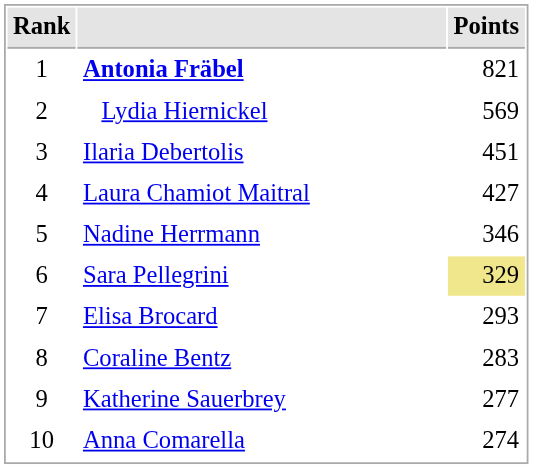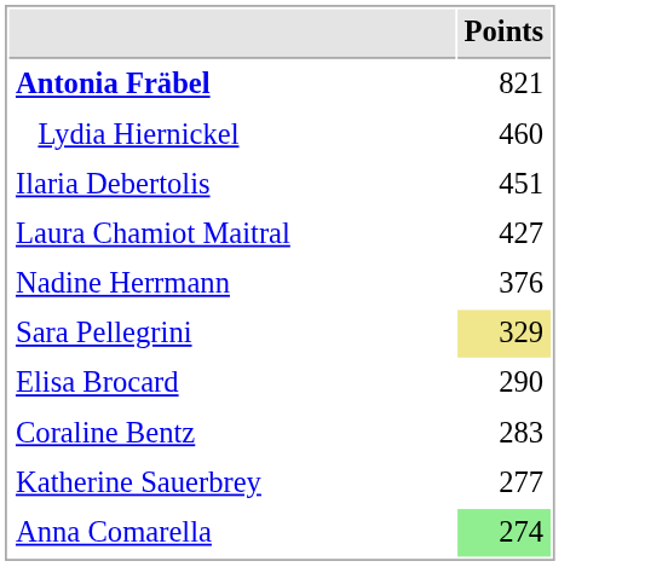 <table cellspacing="1" cellpadding="3" style="border:1px solid #AAAAAA;font-size:86%">
 <tr style="background-color: #E4E4E4;">
-<th style="border-bottom:1px solid #AAAAAA" width=10>Rank</th>
 <th style="border-bottom:1px solid #AAAAAA" width=200></th>
 <th style="border-bottom:1px solid #AAAAAA" width=20 align=right>Points</th>
 </tr>
 <tr>
-<td align=center>1</td>
 <td> <strong><a href='#'>Antonia Fräbel</a></strong></td>
 <td align=right>821</td>
 </tr>
 <tr>
-<td align=center>2</td>
 <td>   <a href='#'>Lydia Hiernickel</a></td>
-<td align=right>569</td>
+<td align=right>460</td>
 </tr>
 <tr>
-<td align=center>3</td>
 <td> <a href='#'>Ilaria Debertolis</a></td>
 <td align=right>451</td>
 </tr>
 <tr>
-<td align=center>4</td>
 <td> <a href='#'>Laura Chamiot Maitral</a></td>
 <td align=right>427</td>
 </tr>
 <tr>
-<td align=center>5</td>
 <td> <a href='#'>Nadine Herrmann</a></td>
-<td align=right>346</td>
+<td align=right>376</td>
 </tr>
 <tr>
-<td align=center>6</td>
 <td> <a href='#'>Sara Pellegrini</a></td>
 <td align=right style="background: khaki;">329</td>
 </tr>
 <tr>
-<td align=center>7</td>
 <td> <a href='#'>Elisa Brocard</a></td>
-<td align=right>293</td>
+<td align=right>290</td>
 </tr>
 <tr>
-<td align=center>8</td>
 <td> <a href='#'>Coraline Bentz</a></td>
 <td align=right>283</td>
 </tr>
 <tr>
-<td align=center>9</td>
 <td> <a href='#'>Katherine Sauerbrey</a></td>
 <td align=right>277</td>
 </tr>
 <tr>
-<td align=center>10</td>
 <td> <a href='#'>Anna Comarella</a></td>
-<td align=right>274</td>
+<td align=right style="background: lightgreen;">274</td>
 </tr>
 </table>
